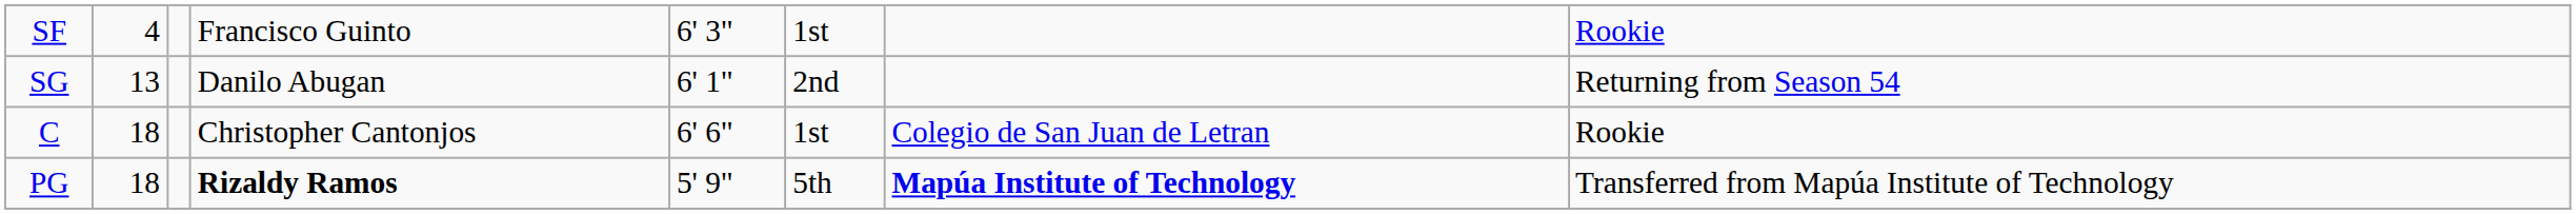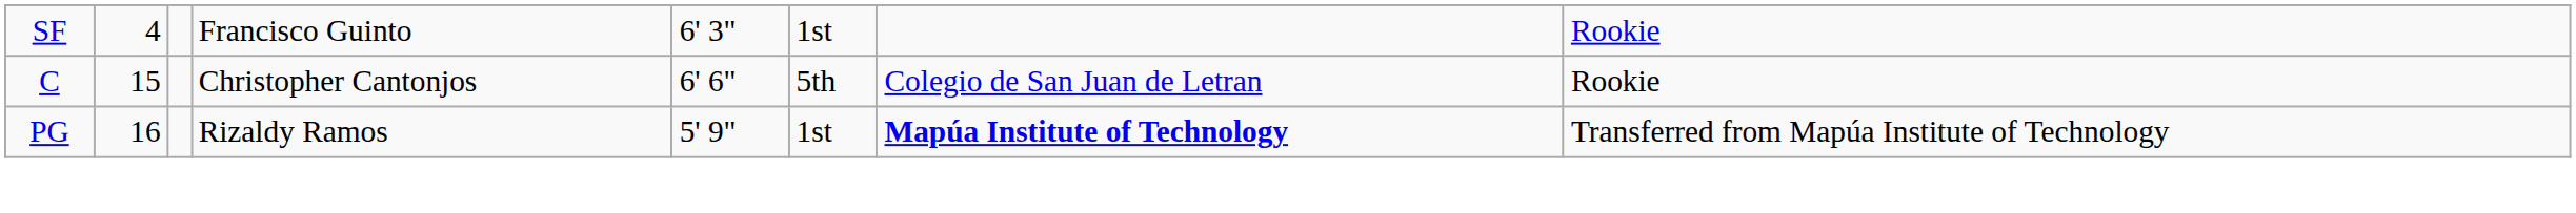 <table class=wikitable width=100% style=font-size:95%>
 <tr>
 <td align=center><a href='#'>SF</a></td>
 <td align=right>4</td>
 <td></td>
 <td>Francisco Guinto</td>
 <td>6' 3"</td>
 <td>1st</td>
 <td></td>
 <td><a href='#'>Rookie</a></td>
 </tr>
 <tr>
-<td align=center><a href='#'>SG</a></td>
-<td align=right>13</td>
-<td></td>
-<td>Danilo Abugan</td>
-<td>6' 1"</td>
-<td>2nd</td>
-<td></td>
-<td>Returning from <a href='#'>Season 54</a></td>
-</tr>
-<tr>
 <td align=center><a href='#'>C</a></td>
-<td align=right>18</td>
+<td align=right>15</td>
 <td></td>
 <td>Christopher Cantonjos</td>
 <td>6' 6"</td>
-<td>1st</td>
+<td>5th</td>
 <td><a href='#'>Colegio de San Juan de Letran</a></td>
 <td>Rookie</td>
 </tr>
 <tr>
 <td align=center><a href='#'>PG</a></td>
-<td align=right>18</td>
+<td align=right>16</td>
 <td></td>
-<td><strong>Rizaldy Ramos</strong></td>
+<td>Rizaldy Ramos</td>
 <td>5' 9"</td>
-<td>5th</td>
+<td>1st</td>
 <td><strong><a href='#'>Mapúa Institute of Technology</a></strong></td>
 <td>Transferred from Mapúa Institute of Technology</td>
 </tr>
 </table>
